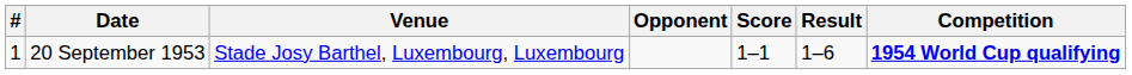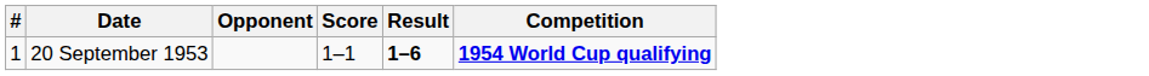 <table class="wikitable">
 <tr>
 <th>#</th>
 <th>Date</th>
-<th>Venue</th>
 <th>Opponent</th>
 <th>Score</th>
 <th>Result</th>
 <th>Competition</th>
 </tr>
 <tr>
 <td>1</td>
 <td>20 September 1953</td>
-<td><a href='#'>Stade Josy Barthel</a>, <a href='#'>Luxembourg</a>, <a href='#'>Luxembourg</a></td>
 <td></td>
 <td>1–1</td>
-<td>1–6</td>
+<td><strong>1–6</strong></td>
 <td><strong><a href='#'>1954 World Cup qualifying</a></strong></td>
 </tr>
 </table>
